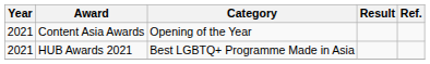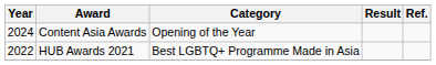 <table class="wikitable">
 <tr>
 <th>Year</th>
 <th>Award</th>
 <th>Category</th>
 <th>Result</th>
 <th>Ref.</th>
 </tr>
 <tr>
-<td rowspan="1">2021</td>
+<td rowspan="1">2024</td>
 <td rowspan="1">Content Asia Awards</td>
 <td>Opening of the Year</td>
 <td></td>
 <td></td>
 </tr>
 <tr>
-<td>2021</td>
+<td>2022</td>
 <td>HUB Awards 2021</td>
 <td rowspan="1">Best LGBTQ+ Programme Made in Asia</td>
 <td></td>
 <td></td>
 </tr>
 <tr>
 </tr>
 </table>
